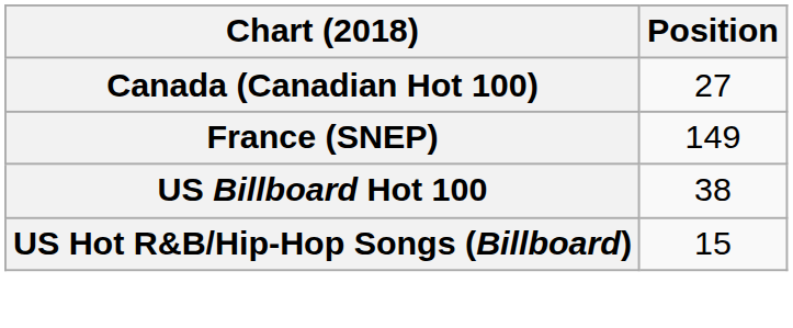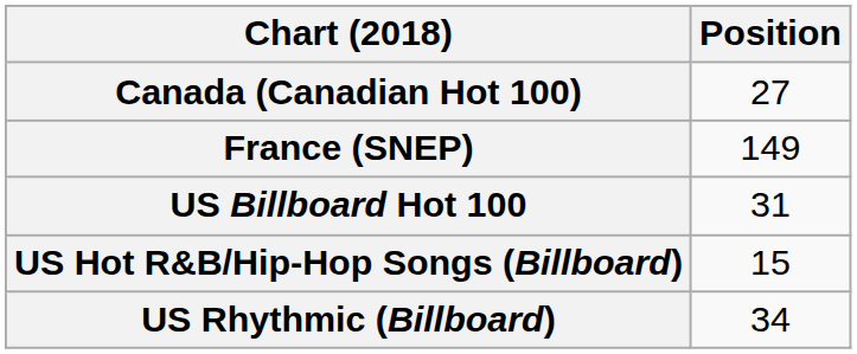 <table class="wikitable sortable plainrowheaders" style="text-align:center">
 <tr>
 <th scope="col">Chart (2018)</th>
 <th scope="col">Position</th>
 </tr>
 <tr>
 <th scope="row">Canada (Canadian Hot 100)</th>
 <td>27</td>
 </tr>
 <tr>
 <th scope="row">France (SNEP)</th>
 <td>149</td>
 </tr>
 <tr>
 <th scope="row">US <em>Billboard</em> Hot 100</th>
-<td>38</td>
+<td>31</td>
 </tr>
 <tr>
 <th scope="row">US Hot R&B/Hip-Hop Songs (<em>Billboard</em>)</th>
 <td>15</td>
 </tr>
+<tr>
+<th scope="row">US Rhythmic (<em>Billboard</em>)</th>
+<td>34</td>
+</tr>
 </table>
